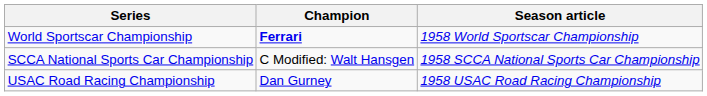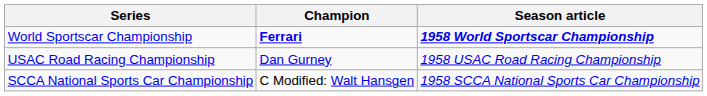 <table class="wikitable" style="font-size: 87%;">
 <tr>
 <th>Series</th>
 <th>Champion</th>
 <th>Season article</th>
 </tr>
 <tr>
 <td><a href='#'>World Sportscar Championship</a></td>
 <td><strong> <a href='#'>Ferrari</a></strong></td>
-<td><em><a href='#'>1958 World Sportscar Championship</a></em></td>
+<td><strong><em><a href='#'>1958 World Sportscar Championship</a></em></strong></td>
+</tr>
+<tr>
+<td><a href='#'>USAC Road Racing Championship</a></td>
+<td> <a href='#'>Dan Gurney</a></td>
+<td><em><a href='#'>1958 USAC Road Racing Championship</a></em></td>
 </tr>
 <tr>
 <td><a href='#'>SCCA National Sports Car Championship</a></td>
 <td>C Modified:  <a href='#'>Walt Hansgen</a></td>
 <td><em><a href='#'>1958 SCCA National Sports Car Championship</a></em></td>
 </tr>
-<tr>
-<td><a href='#'>USAC Road Racing Championship</a></td>
-<td> <a href='#'>Dan Gurney</a></td>
-<td><em><a href='#'>1958 USAC Road Racing Championship</a></em></td>
-</tr>
 </table>
